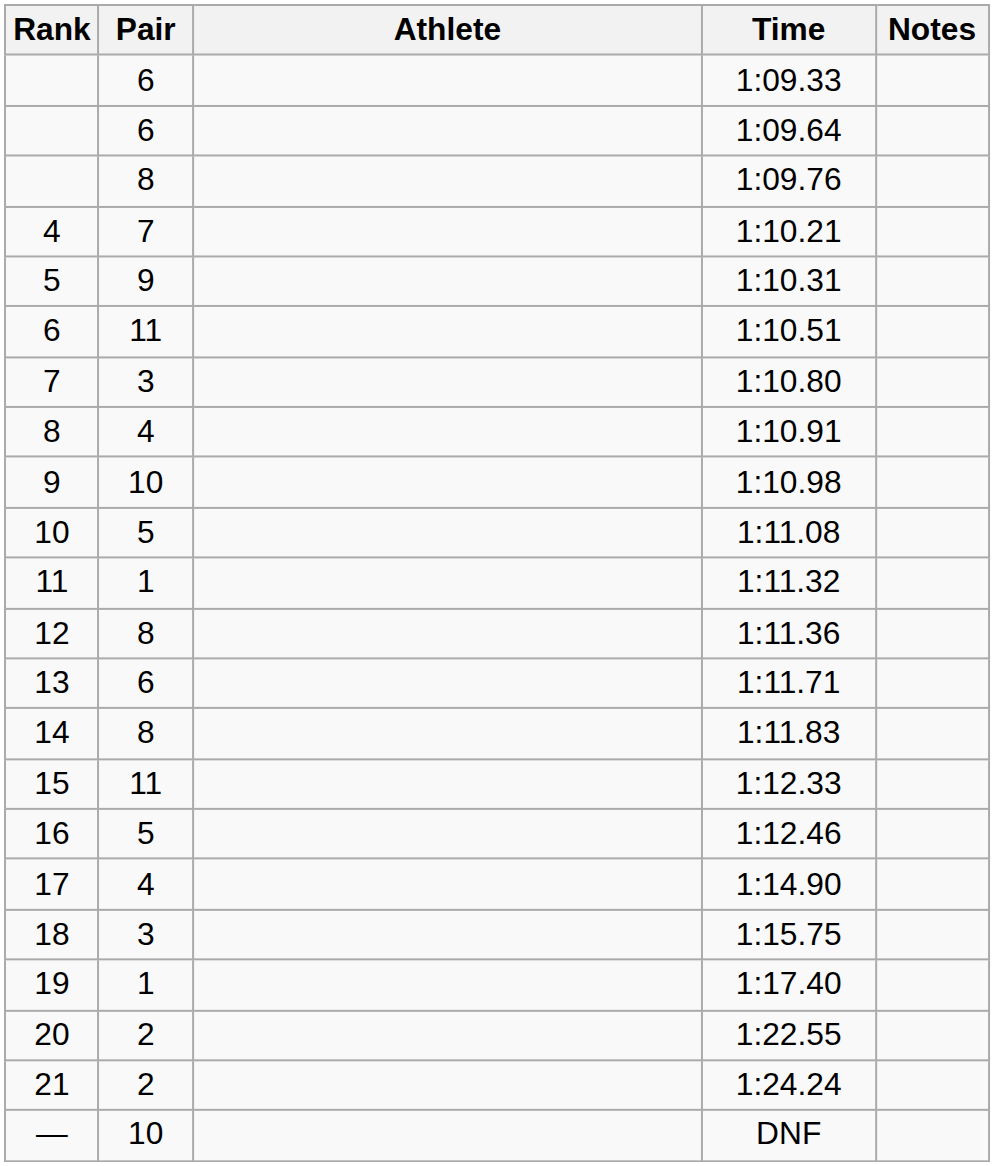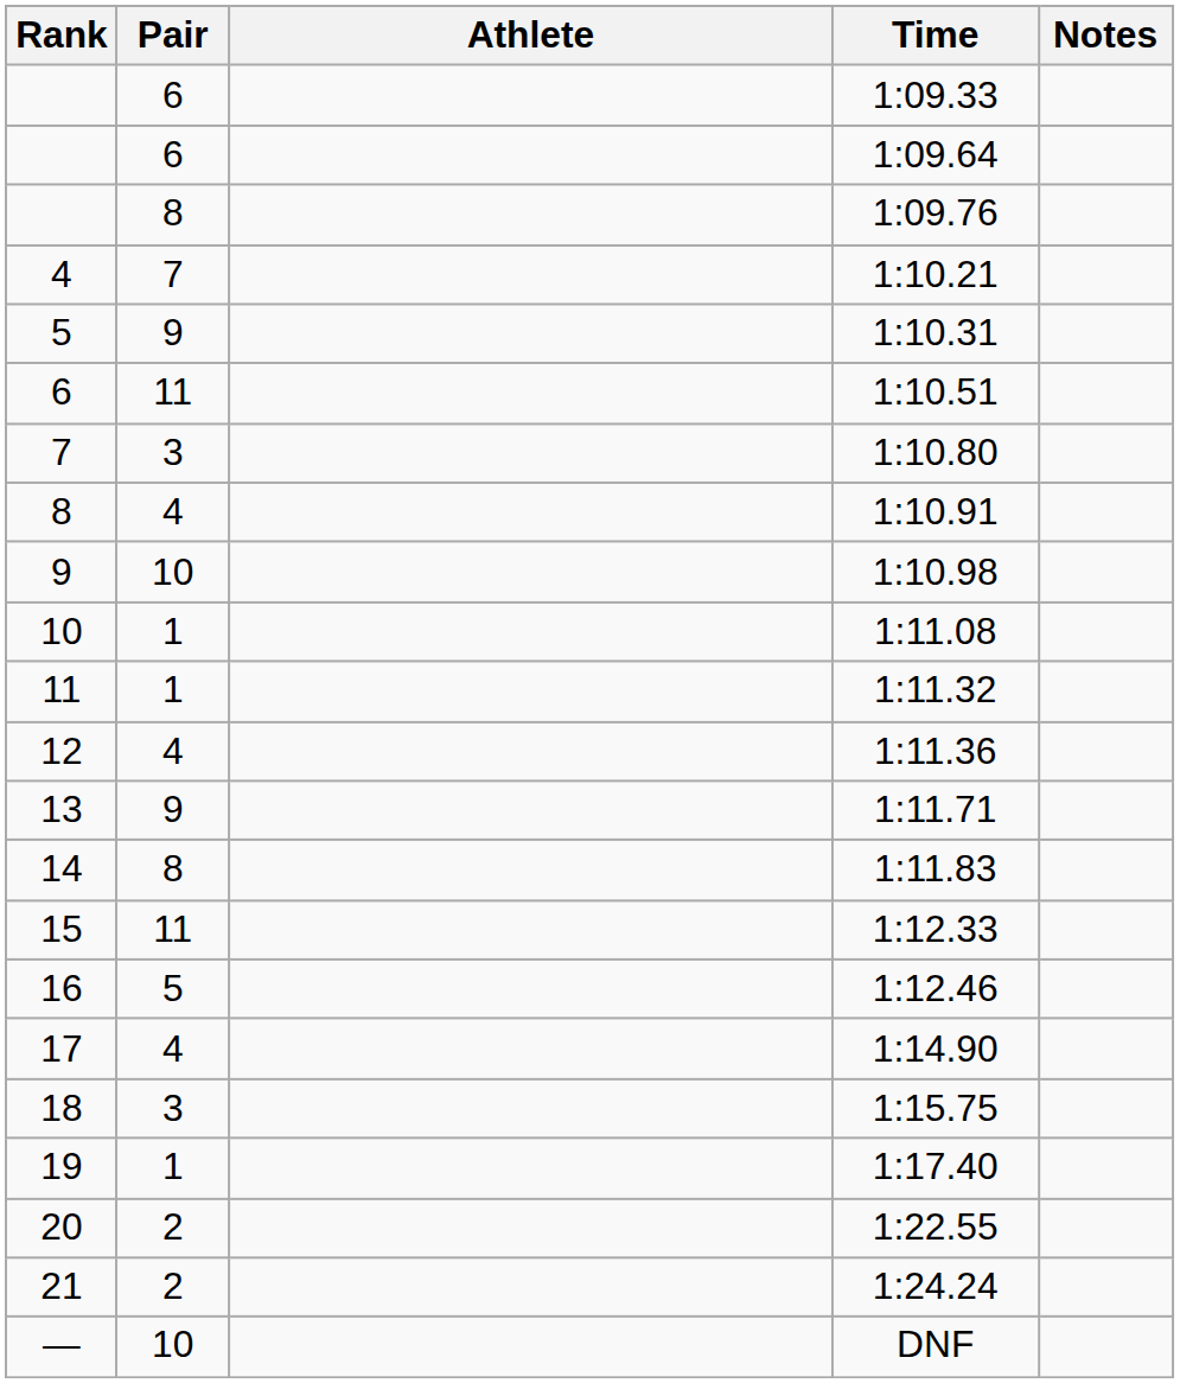 <table class=wikitable style="text-align:center">
 <tr>
 <th width=40>Rank</th>
 <th width=40>Pair</th>
 <th width=250>Athlete</th>
 <th width=80>Time</th>
 <th width=50>Notes</th>
 </tr>
 <tr>
 <td></td>
 <td>6</td>
 <td align=left></td>
 <td>1:09.33</td>
 <td></td>
 </tr>
 <tr>
 <td></td>
 <td>6</td>
 <td align=left></td>
 <td>1:09.64</td>
 <td></td>
 </tr>
 <tr>
 <td></td>
 <td>8</td>
 <td align=left></td>
 <td>1:09.76</td>
 <td></td>
 </tr>
 <tr>
 <td>4</td>
 <td>7</td>
 <td align=left></td>
 <td>1:10.21</td>
 <td></td>
 </tr>
 <tr>
 <td>5</td>
 <td>9</td>
 <td align=left></td>
 <td>1:10.31</td>
 <td></td>
 </tr>
 <tr>
 <td>6</td>
 <td>11</td>
 <td align=left></td>
 <td>1:10.51</td>
 <td></td>
 </tr>
 <tr>
 <td>7</td>
 <td>3</td>
 <td align=left></td>
 <td>1:10.80</td>
 <td></td>
 </tr>
 <tr>
 <td>8</td>
 <td>4</td>
 <td align=left></td>
 <td>1:10.91</td>
 <td></td>
 </tr>
 <tr>
 <td>9</td>
 <td>10</td>
 <td align=left></td>
 <td>1:10.98</td>
 <td></td>
 </tr>
 <tr>
 <td>10</td>
-<td>5</td>
+<td>1</td>
 <td align=left></td>
 <td>1:11.08</td>
 <td></td>
 </tr>
 <tr>
 <td>11</td>
 <td>1</td>
 <td align=left></td>
 <td>1:11.32</td>
 <td></td>
 </tr>
 <tr>
 <td>12</td>
-<td>8</td>
+<td>4</td>
 <td align=left></td>
 <td>1:11.36</td>
 <td></td>
 </tr>
 <tr>
 <td>13</td>
-<td>6</td>
+<td>9</td>
 <td align=left></td>
 <td>1:11.71</td>
 <td></td>
 </tr>
 <tr>
 <td>14</td>
 <td>8</td>
 <td align=left></td>
 <td>1:11.83</td>
 <td></td>
 </tr>
 <tr>
 <td>15</td>
 <td>11</td>
 <td align=left></td>
 <td>1:12.33</td>
 <td></td>
 </tr>
 <tr>
 <td>16</td>
 <td>5</td>
 <td align=left></td>
 <td>1:12.46</td>
 <td></td>
 </tr>
 <tr>
 <td>17</td>
 <td>4</td>
 <td align=left></td>
 <td>1:14.90</td>
 <td></td>
 </tr>
 <tr>
 <td>18</td>
 <td>3</td>
 <td align=left></td>
 <td>1:15.75</td>
 <td></td>
 </tr>
 <tr>
 <td>19</td>
 <td>1</td>
 <td align=left></td>
 <td>1:17.40</td>
 <td></td>
 </tr>
 <tr>
 <td>20</td>
 <td>2</td>
 <td align=left></td>
 <td>1:22.55</td>
 <td></td>
 </tr>
 <tr>
 <td>21</td>
 <td>2</td>
 <td align=left></td>
 <td>1:24.24</td>
 <td></td>
 </tr>
 <tr>
 <td>—</td>
 <td>10</td>
 <td align=left></td>
 <td>DNF</td>
 </tr>
 </table>
